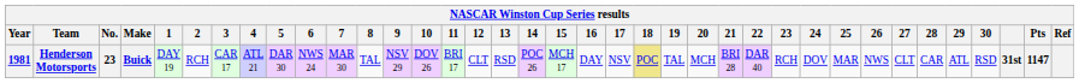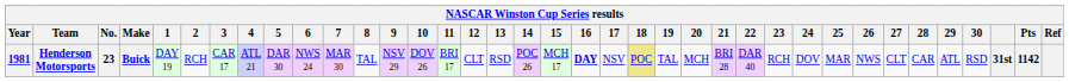 <table class="wikitable" style="text-align:center; font-size:75%">
 <tr>
 <th colspan=45><a href='#'>NASCAR Winston Cup Series</a> results</th>
 </tr>
 <tr>
 <th>Year</th>
 <th>Team</th>
 <th>No.</th>
 <th>Make</th>
 <th>1</th>
 <th>2</th>
 <th>3</th>
 <th>4</th>
 <th>5</th>
 <th>6</th>
 <th>7</th>
 <th>8</th>
 <th>9</th>
 <th>10</th>
 <th>11</th>
 <th>12</th>
 <th>13</th>
 <th>14</th>
 <th>15</th>
 <th>16</th>
 <th>17</th>
 <th>18</th>
 <th>19</th>
 <th>20</th>
 <th>21</th>
 <th>22</th>
 <th>23</th>
 <th>24</th>
 <th>25</th>
 <th>26</th>
 <th>27</th>
 <th>28</th>
 <th>29</th>
 <th>30</th>
 <th></th>
 <th>Pts</th>
 <th>Ref</th>
 </tr>
 <tr>
 <th><a href='#'>1981</a></th>
 <th><a href='#'>Henderson Motorsports</a></th>
 <th>23</th>
 <th><a href='#'>Buick</a></th>
 <td style="background:#DFFFDF;"><a href='#'>DAY</a><br><small>19</small></td>
 <td><a href='#'>RCH</a></td>
 <td style="background:#DFFFDF;"><a href='#'>CAR</a><br><small>17</small></td>
 <td style="background:#CFCFFF;"><a href='#'>ATL</a><br><small>21</small></td>
 <td style="background:#EFCFFF;"><a href='#'>DAR</a><br><small>30</small></td>
 <td style="background:#EFCFFF;"><a href='#'>NWS</a><br><small>24</small></td>
 <td style="background:#EFCFFF;"><a href='#'>MAR</a><br><small>30</small></td>
 <td><a href='#'>TAL</a></td>
 <td style="background:#EFCFFF;"><a href='#'>NSV</a><br><small>29</small></td>
 <td style="background:#EFCFFF;"><a href='#'>DOV</a><br><small>26</small></td>
 <td style="background:#DFFFDF;"><a href='#'>BRI</a><br><small>17</small></td>
 <td><a href='#'>CLT</a></td>
 <td><a href='#'>RSD</a></td>
 <td style="background:#EFCFFF;"><a href='#'>POC</a><br><small>26</small></td>
 <td style="background:#DFFFDF;"><a href='#'>MCH</a><br><small>17</small></td>
-<td><a href='#'>DAY</a></td>
+<td><strong><a href='#'>DAY</a></strong></td>
 <td><a href='#'>NSV</a></td>
 <td style="background: khaki;"><a href='#'>POC</a></td>
 <td><a href='#'>TAL</a></td>
 <td><a href='#'>MCH</a></td>
 <td style="background:#EFCFFF;"><a href='#'>BRI</a><br><small>28</small></td>
 <td style="background:#EFCFFF;"><a href='#'>DAR</a><br><small>40</small></td>
 <td><a href='#'>RCH</a></td>
 <td><a href='#'>DOV</a></td>
 <td><a href='#'>MAR</a></td>
 <td><a href='#'>NWS</a></td>
 <td><a href='#'>CLT</a></td>
 <td><a href='#'>CAR</a></td>
 <td><a href='#'>ATL</a></td>
 <td><a href='#'>RSD</a></td>
 <th>31st</th>
-<th>1147</th>
+<th>1142</th>
 <th></th>
 </tr>
 </table>
